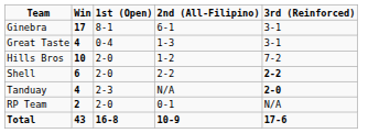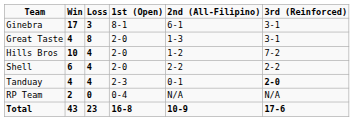 <table class=wikitable sortable>
 <tr align=center>
 <td><strong>Team</strong></td>
 <td><strong>Win</strong></td>
+<td><strong>Loss</strong></td>
 <td><strong>1st (Open)</strong></td>
 <td><strong>2nd (All-Filipino)</strong></td>
 <td><strong>3rd (Reinforced)</strong></td>
 </tr>
 <tr>
 <td>Ginebra</td>
 <td><strong>17</strong></td>
+<td><strong>3</strong></td>
 <td>8-1</td>
 <td>6-1</td>
 <td>3-1</td>
 </tr>
 <tr>
 <td>Great Taste</td>
 <td><strong>4</strong></td>
-<td>0-4</td>
+<td><strong>8</strong></td>
+<td>2-0</td>
 <td>1-3</td>
 <td>3-1</td>
 </tr>
 <tr>
 <td>Hills Bros</td>
 <td><strong>10</strong></td>
+<td><strong>4</strong></td>
 <td>2-0</td>
 <td>1-2</td>
 <td>7-2</td>
 </tr>
 <tr>
 <td>Shell</td>
 <td><strong>6</strong></td>
+<td><strong>4</strong></td>
 <td>2-0</td>
 <td>2-2</td>
-<td><strong>2-2</strong></td>
+<td>2-2</td>
 </tr>
 <tr>
 <td>Tanduay</td>
 <td><strong>4</strong></td>
+<td><strong>4</strong></td>
 <td>2-3</td>
-<td>N/A</td>
+<td>0-1</td>
 <td><strong>2-0</strong></td>
 </tr>
 <tr>
 <td>RP Team</td>
 <td><strong>2</strong></td>
-<td>2-0</td>
-<td>0-1</td>
+<td><strong>0</strong></td>
+<td>0-4</td>
+<td>N/A</td>
 <td>N/A</td>
 </tr>
 <tr>
 <td><strong>Total</strong></td>
 <td><strong>43</strong></td>
+<td><strong>23</strong></td>
 <td><strong>16-8</strong></td>
 <td><strong>10-9</strong></td>
 <td><strong>17-6</strong></td>
 </tr>
 </table>
